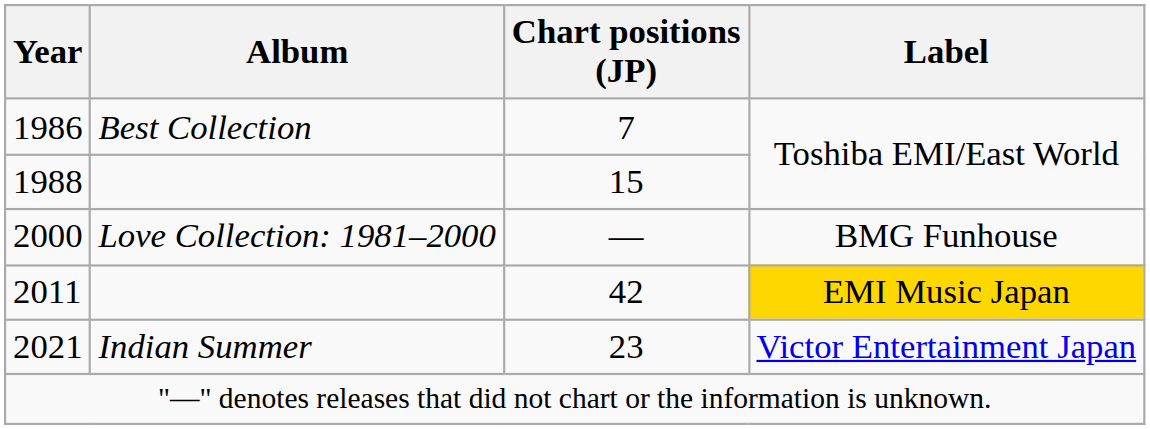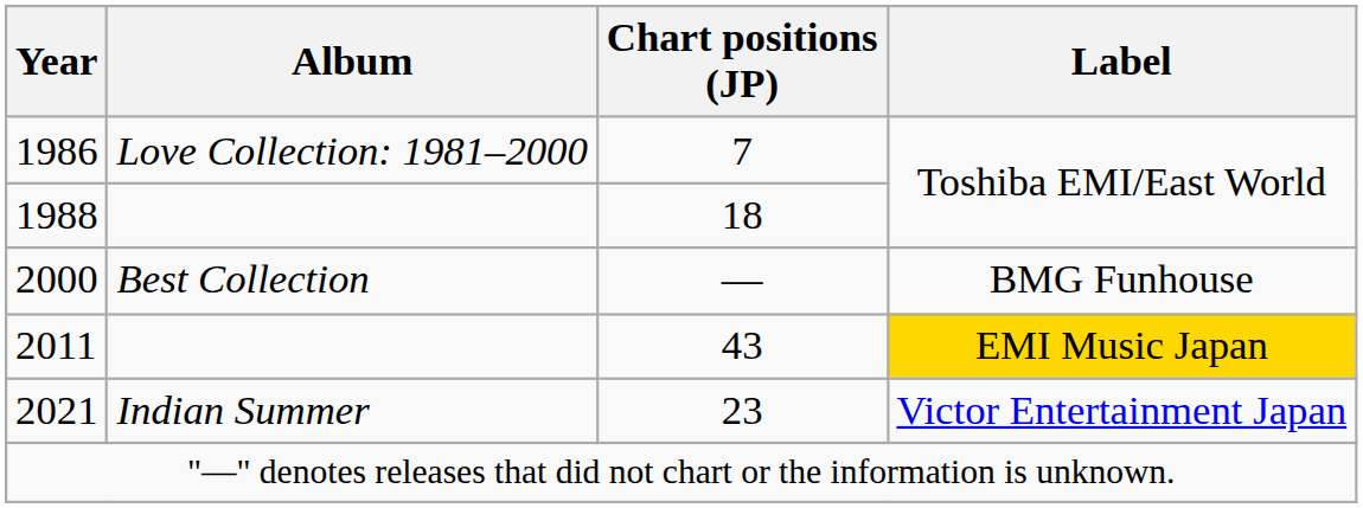 <table class="wikitable">
 <tr>
 <th>Year</th>
 <th>Album</th>
 <th>Chart positions<br>(JP)</th>
 <th>Label</th>
 </tr>
 <tr>
 <td>1986</td>
-<td><em>Best Collection</em></td>
+<td><em>Love Collection: 1981–2000</em></td>
 <td align="center">7</td>
 <td rowspan="2" align="center">Toshiba EMI/East World</td>
 </tr>
 <tr>
 <td>1988</td>
 <td></td>
-<td align="center">15</td>
+<td align="center">18</td>
 </tr>
 <tr>
 <td>2000</td>
-<td><em>Love Collection: 1981–2000</em></td>
+<td><em>Best Collection</em></td>
 <td align="center">—</td>
 <td align="center">BMG Funhouse</td>
 </tr>
 <tr>
 <td>2011</td>
 <td></td>
-<td align="center">42<br></td>
+<td align="center">43<br></td>
 <td align="center" style="background: gold;">EMI Music Japan</td>
 </tr>
 <tr>
 <td>2021</td>
 <td {{nihongo><em>Indian Summer</em></td>
 <td align="center">23</td>
 <td align="center"><a href='#'>Victor Entertainment Japan</a></td>
 </tr>
 <tr>
 <td align="center" colspan="4" style="font-size: 85%">"—" denotes releases that did not chart or the information is unknown.</td>
 </tr>
 </table>
